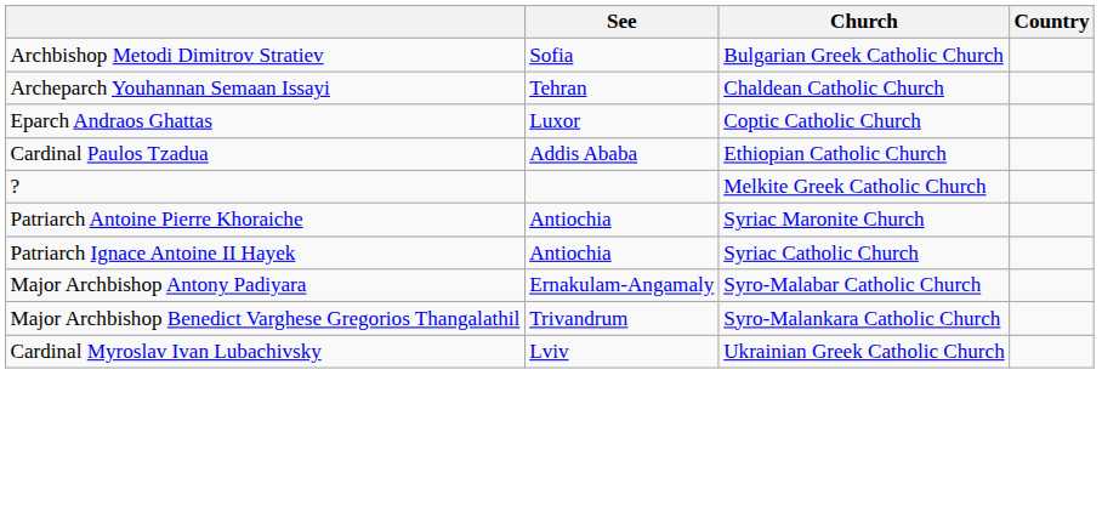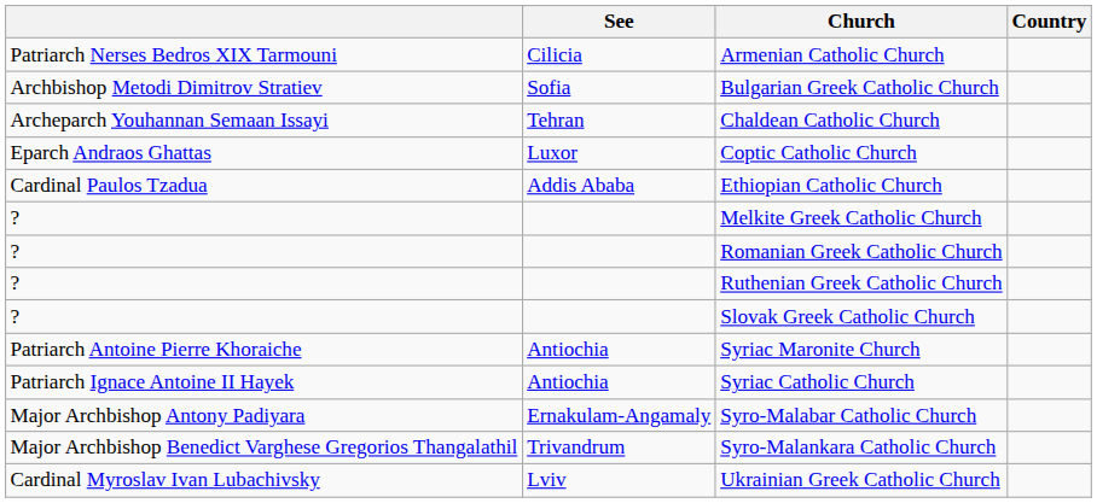 <table class="wikitable">
 <tr>
 <th></th>
 <th>See</th>
 <th>Church</th>
 <th>Country</th>
+</tr>
+<tr>
+<td>Patriarch <a href='#'>Nerses Bedros XIX Tarmouni</a></td>
+<td><a href='#'>Cilicia</a></td>
+<td><a href='#'>Armenian Catholic Church</a></td>
+<td></td>
 </tr>
 <tr>
 <td>Archbishop <a href='#'>Metodi Dimitrov Stratiev</a></td>
 <td><a href='#'>Sofia</a></td>
 <td><a href='#'>Bulgarian Greek Catholic Church</a></td>
 <td></td>
 </tr>
 <tr>
 <td>Archeparch <a href='#'>Youhannan Semaan Issayi</a></td>
 <td><a href='#'>Tehran</a></td>
 <td><a href='#'>Chaldean Catholic Church</a></td>
 <td></td>
 </tr>
 <tr>
 <td>Eparch <a href='#'>Andraos Ghattas</a></td>
 <td><a href='#'>Luxor</a></td>
 <td><a href='#'>Coptic Catholic Church</a></td>
 <td></td>
 </tr>
 <tr>
 <td>Cardinal <a href='#'>Paulos Tzadua</a></td>
 <td><a href='#'>Addis Ababa</a></td>
 <td><a href='#'>Ethiopian Catholic Church</a></td>
 <td></td>
 </tr>
 <tr>
 <td>?</td>
 <td></td>
 <td><a href='#'>Melkite Greek Catholic Church</a></td>
+<td></td>
+</tr>
+<tr>
+<td>?</td>
+<td></td>
+<td><a href='#'>Romanian Greek Catholic Church</a></td>
+<td></td>
+</tr>
+<tr>
+<td>?</td>
+<td></td>
+<td><a href='#'>Ruthenian Greek Catholic Church</a></td>
+<td></td>
+</tr>
+<tr>
+<td>?</td>
+<td></td>
+<td><a href='#'>Slovak Greek Catholic Church</a></td>
 <td></td>
 </tr>
 <tr>
 <td>Patriarch <a href='#'>Antoine Pierre Khoraiche</a></td>
 <td><a href='#'>Antiochia</a></td>
 <td><a href='#'>Syriac Maronite Church</a></td>
 <td></td>
 </tr>
 <tr>
 <td>Patriarch <a href='#'>Ignace Antoine II Hayek</a></td>
 <td><a href='#'>Antiochia</a></td>
 <td><a href='#'>Syriac Catholic Church</a></td>
 <td></td>
 </tr>
 <tr>
 <td>Major Archbishop <a href='#'>Antony Padiyara</a></td>
 <td><a href='#'>Ernakulam-Angamaly</a></td>
 <td><a href='#'>Syro-Malabar Catholic Church</a></td>
 <td></td>
 </tr>
 <tr>
 <td>Major Archbishop <a href='#'>Benedict Varghese Gregorios Thangalathil</a></td>
 <td><a href='#'>Trivandrum</a></td>
 <td><a href='#'>Syro-Malankara Catholic Church</a></td>
 <td></td>
 </tr>
 <tr>
 <td>Cardinal <a href='#'>Myroslav Ivan Lubachivsky</a></td>
 <td><a href='#'>Lviv</a></td>
 <td><a href='#'>Ukrainian Greek Catholic Church</a></td>
 <td></td>
 </tr>
 </table>
